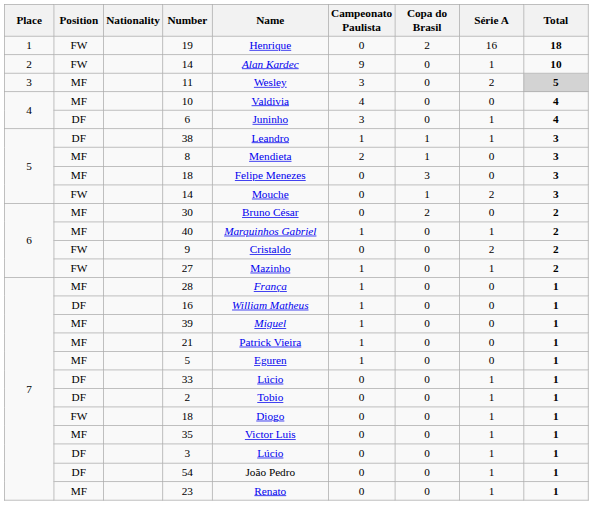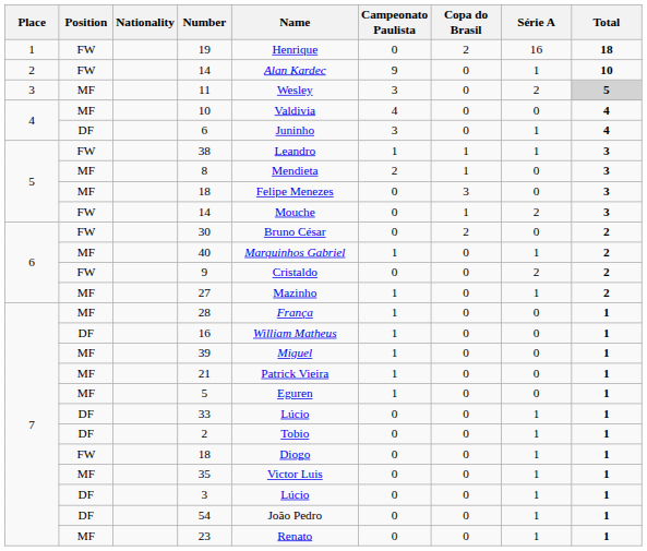 <table class="wikitable" style="font-size: 95%; text-align: center;">
 <tr>
 <th width=60>Place</th>
 <th width=60>Position</th>
 <th width=60>Nationality</th>
 <th width=60>Number</th>
 <th width=150>Name</th>
 <th width=80>Campeonato Paulista</th>
 <th width=80>Copa do Brasil</th>
 <th width=80>Série A</th>
 <th width=80>Total</th>
 </tr>
 <tr>
 <td rowspan="1">1</td>
 <td>FW</td>
 <td></td>
 <td>19</td>
 <td><a href='#'>Henrique</a></td>
 <td>0</td>
 <td>2</td>
 <td>16</td>
 <td><strong>18</strong></td>
 </tr>
 <tr>
 <td rowspan="1">2</td>
 <td>FW</td>
 <td></td>
 <td>14</td>
 <td><em><a href='#'>Alan Kardec</a></em></td>
 <td>9</td>
 <td>0</td>
 <td>1</td>
 <td><strong>10</strong></td>
 </tr>
 <tr>
 <td rowspan="1">3</td>
 <td>MF</td>
 <td></td>
 <td>11</td>
 <td><a href='#'>Wesley</a></td>
 <td>3</td>
 <td>0</td>
 <td>2</td>
 <td style="background: lightgrey;"><strong>5</strong></td>
 </tr>
 <tr>
 <td rowspan="2">4</td>
 <td>MF</td>
 <td></td>
 <td>10</td>
 <td><a href='#'>Valdivia</a></td>
 <td>4</td>
 <td>0</td>
 <td>0</td>
 <td><strong>4</strong></td>
 </tr>
 <tr>
 <td>DF</td>
 <td></td>
 <td>6</td>
 <td><a href='#'>Juninho</a></td>
 <td>3</td>
 <td>0</td>
 <td>1</td>
 <td><strong>4</strong></td>
 </tr>
 <tr>
 <td rowspan="4">5</td>
-<td>DF</td>
+<td>FW</td>
 <td></td>
 <td>38</td>
 <td><a href='#'>Leandro</a></td>
 <td>1</td>
 <td>1</td>
 <td>1</td>
 <td><strong>3</strong></td>
 </tr>
 <tr>
 <td>MF</td>
 <td></td>
 <td>8</td>
 <td><a href='#'>Mendieta</a></td>
 <td>2</td>
 <td>1</td>
 <td>0</td>
 <td><strong>3</strong></td>
 </tr>
 <tr>
 <td>MF</td>
 <td></td>
 <td>18</td>
 <td><a href='#'>Felipe Menezes</a></td>
 <td>0</td>
 <td>3</td>
 <td>0</td>
 <td><strong>3</strong></td>
 </tr>
 <tr>
 <td>FW</td>
 <td></td>
 <td>14</td>
 <td><a href='#'>Mouche</a></td>
 <td>0</td>
 <td>1</td>
 <td>2</td>
 <td><strong>3</strong></td>
 </tr>
 <tr>
 <td rowspan="4">6</td>
-<td>MF</td>
+<td>FW</td>
 <td></td>
 <td>30</td>
 <td><a href='#'>Bruno César</a></td>
 <td>0</td>
 <td>2</td>
 <td>0</td>
 <td><strong>2</strong></td>
 </tr>
 <tr>
 <td>MF</td>
 <td></td>
 <td>40</td>
 <td><em><a href='#'>Marquinhos Gabriel</a></em></td>
 <td>1</td>
 <td>0</td>
 <td>1</td>
 <td><strong>2</strong></td>
 </tr>
 <tr>
 <td>FW</td>
 <td></td>
 <td>9</td>
 <td><a href='#'>Cristaldo</a></td>
 <td>0</td>
 <td>0</td>
 <td>2</td>
 <td><strong>2</strong></td>
 </tr>
 <tr>
-<td>FW</td>
+<td>MF</td>
 <td></td>
 <td>27</td>
 <td><a href='#'>Mazinho</a></td>
 <td>1</td>
 <td>0</td>
 <td>1</td>
 <td><strong>2</strong></td>
 </tr>
 <tr>
 <td rowspan="12">7</td>
 <td>MF</td>
 <td></td>
 <td>28</td>
 <td><em><a href='#'>França</a></em></td>
 <td>1</td>
 <td>0</td>
 <td>0</td>
 <td><strong>1</strong></td>
 </tr>
 <tr>
 <td>DF</td>
 <td></td>
 <td>16</td>
 <td><em><a href='#'>William Matheus</a></em></td>
 <td>1</td>
 <td>0</td>
 <td>0</td>
 <td><strong>1</strong></td>
 </tr>
 <tr>
 <td>MF</td>
 <td></td>
 <td>39</td>
 <td><em><a href='#'>Miguel</a></em></td>
 <td>1</td>
 <td>0</td>
 <td>0</td>
 <td><strong>1</strong></td>
 </tr>
 <tr>
 <td>MF</td>
 <td></td>
 <td>21</td>
 <td><a href='#'>Patrick Vieira</a></td>
 <td>1</td>
 <td>0</td>
 <td>0</td>
 <td><strong>1</strong></td>
 </tr>
 <tr>
 <td>MF</td>
 <td></td>
 <td>5</td>
 <td><a href='#'>Eguren</a></td>
 <td>1</td>
 <td>0</td>
 <td>0</td>
 <td><strong>1</strong></td>
 </tr>
 <tr>
 <td>DF</td>
 <td></td>
 <td>33</td>
 <td><a href='#'>Lúcio</a></td>
 <td>0</td>
 <td>0</td>
 <td>1</td>
 <td><strong>1</strong></td>
 </tr>
 <tr>
 <td>DF</td>
 <td></td>
 <td>2</td>
 <td><a href='#'>Tobio</a></td>
 <td>0</td>
 <td>0</td>
 <td>1</td>
 <td><strong>1</strong></td>
 </tr>
 <tr>
 <td>FW</td>
 <td></td>
 <td>18</td>
 <td><a href='#'>Diogo</a></td>
 <td>0</td>
 <td>0</td>
 <td>1</td>
 <td><strong>1</strong></td>
 </tr>
 <tr>
 <td>MF</td>
 <td></td>
 <td>35</td>
 <td><a href='#'>Victor Luis</a></td>
 <td>0</td>
 <td>0</td>
 <td>1</td>
 <td><strong>1</strong></td>
 </tr>
 <tr>
 <td>DF</td>
 <td></td>
 <td>3</td>
 <td><a href='#'>Lúcio</a></td>
 <td>0</td>
 <td>0</td>
 <td>1</td>
 <td><strong>1</strong></td>
 </tr>
 <tr>
 <td>DF</td>
 <td></td>
 <td>54</td>
 <td>João Pedro</td>
 <td>0</td>
 <td>0</td>
 <td>1</td>
 <td><strong>1</strong></td>
 </tr>
 <tr>
 <td>MF</td>
 <td></td>
 <td>23</td>
 <td><a href='#'>Renato</a></td>
 <td>0</td>
 <td>0</td>
 <td>1</td>
 <td><strong>1</strong></td>
 </tr>
 </table>
